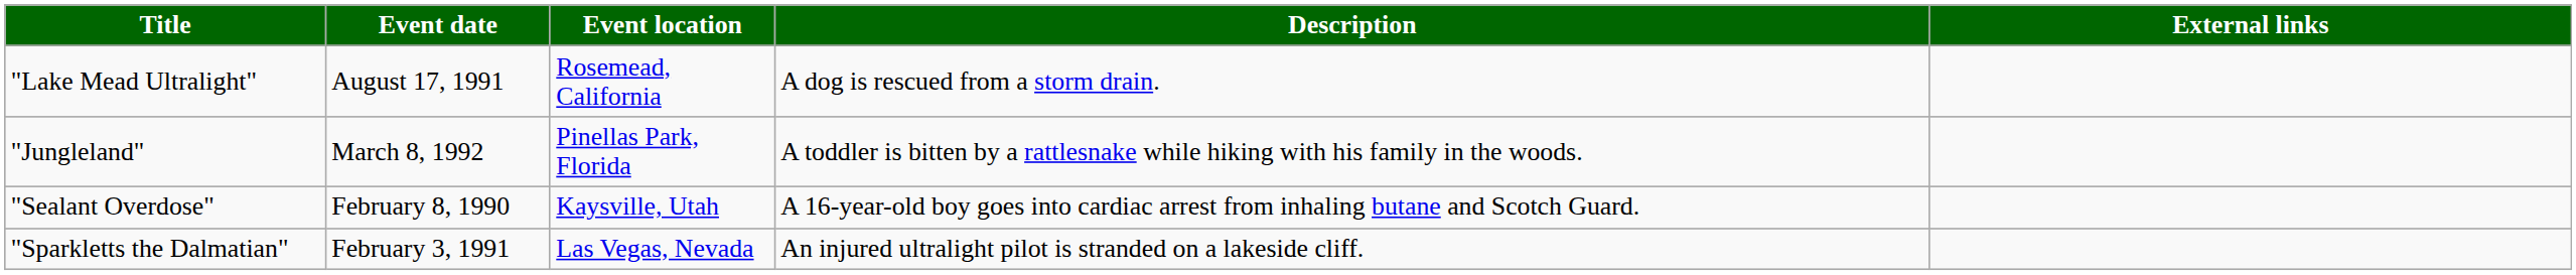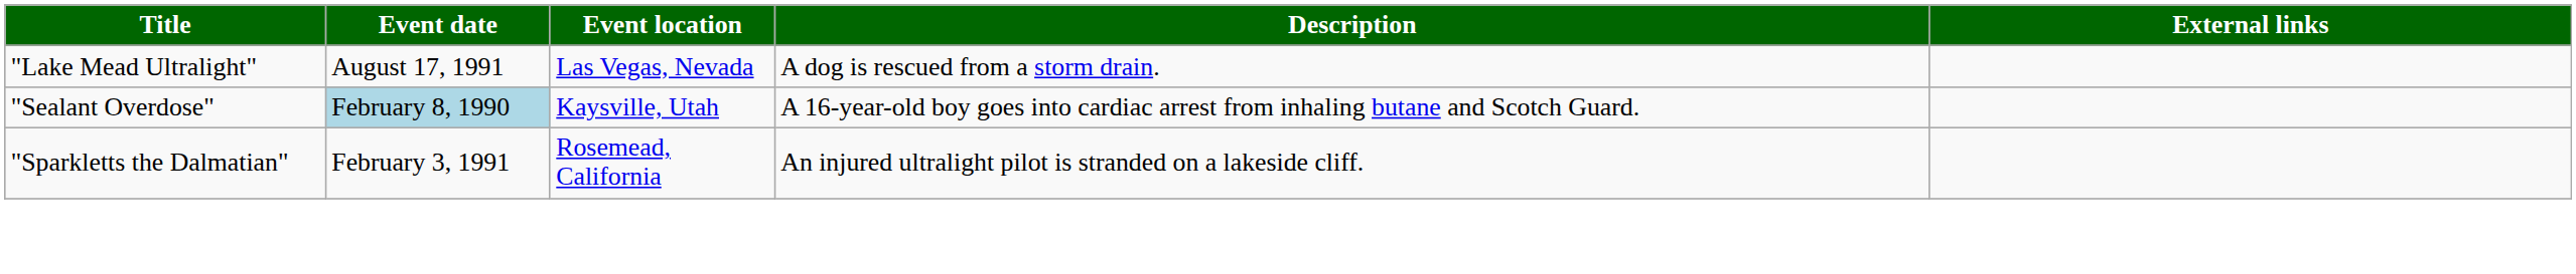 <table class="wikitable" style="width: 100%;">
 <tr>
 <th style="background: #006600; color: #FFFFFF; width: 10%;">Title</th>
 <th style="background: #006600; color: #FFFFFF; width: 7%;">Event date</th>
 <th style="background: #006600; color: #FFFFFF; width: 7%;">Event location</th>
 <th style="background: #006600; color: #FFFFFF; width: 36%;">Description</th>
 <th style="background: #006600; color: #FFFFFF; width: 20%;">External links</th>
 </tr>
 <tr>
 <td>"Lake Mead Ultralight"</td>
 <td>August 17, 1991</td>
-<td><a href='#'>Rosemead, California</a></td>
+<td><a href='#'>Las Vegas, Nevada</a></td>
 <td>A dog is rescued from a <a href='#'>storm drain</a>.</td>
 <td></td>
 </tr>
 <tr>
-<td>"Jungleland"</td>
-<td>March 8, 1992</td>
-<td><a href='#'>Pinellas Park, Florida</a></td>
-<td>A toddler is bitten by a <a href='#'>rattlesnake</a> while hiking with his family in the woods.</td>
-<td></td>
-</tr>
-<tr>
 <td>"Sealant Overdose"</td>
-<td>February 8, 1990</td>
+<td style="background: lightblue;">February 8, 1990</td>
 <td><a href='#'>Kaysville, Utah</a></td>
 <td>A 16-year-old boy goes into cardiac arrest from inhaling <a href='#'>butane</a> and Scotch Guard.</td>
 <td></td>
 </tr>
 <tr>
 <td>"Sparkletts the Dalmatian"</td>
 <td>February 3, 1991</td>
-<td><a href='#'>Las Vegas, Nevada</a></td>
+<td><a href='#'>Rosemead, California</a></td>
 <td>An injured ultralight pilot is stranded on a lakeside cliff.</td>
 <td></td>
 </tr>
 </table>
